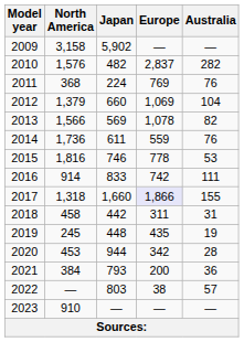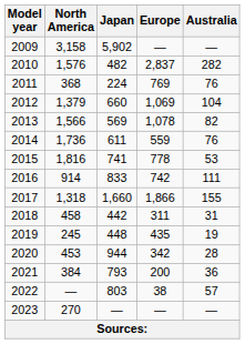 <table class="wikitable" style="text-align:center;">
 <tr>
 <th>Model<br>year</th>
 <th>North<br>America</th>
 <th>Japan</th>
 <th>Europe</th>
 <th>Australia</th>
 </tr>
 <tr>
 <td>2009</td>
 <td>3,158</td>
 <td>5,902</td>
 <td>—</td>
 <td>—</td>
 </tr>
 <tr>
 <td>2010</td>
 <td>1,576</td>
 <td>482</td>
 <td>2,837</td>
 <td>282</td>
 </tr>
 <tr>
 <td>2011</td>
 <td>368</td>
 <td>224</td>
 <td>769</td>
 <td>76</td>
 </tr>
 <tr>
 <td>2012</td>
 <td>1,379</td>
 <td>660</td>
 <td>1,069</td>
 <td>104</td>
 </tr>
 <tr>
 <td>2013</td>
 <td>1,566</td>
 <td>569</td>
 <td>1,078</td>
 <td>82</td>
 </tr>
 <tr>
 <td>2014</td>
 <td>1,736</td>
 <td>611</td>
 <td>559</td>
 <td>76</td>
 </tr>
 <tr>
 <td>2015</td>
 <td>1,816</td>
-<td>746</td>
+<td>741</td>
 <td>778</td>
 <td>53</td>
 </tr>
 <tr>
 <td>2016</td>
 <td>914</td>
 <td>833</td>
 <td>742</td>
 <td>111</td>
 </tr>
 <tr>
 <td>2017</td>
 <td>1,318</td>
 <td>1,660</td>
-<td style="background: lavender;">1,866</td>
+<td>1,866</td>
 <td>155</td>
 </tr>
 <tr>
 <td>2018</td>
 <td>458</td>
 <td>442</td>
 <td>311</td>
 <td>31</td>
 </tr>
 <tr>
 <td>2019</td>
 <td>245</td>
 <td>448</td>
 <td>435</td>
 <td>19</td>
 </tr>
 <tr>
 <td>2020</td>
 <td>453</td>
 <td>944</td>
 <td>342</td>
 <td>28</td>
 </tr>
 <tr>
 <td>2021</td>
 <td>384</td>
 <td>793</td>
 <td>200</td>
 <td>36</td>
 </tr>
 <tr>
 <td>2022</td>
 <td>—</td>
 <td>803</td>
 <td>38</td>
 <td>57</td>
 </tr>
 <tr>
 <td>2023</td>
-<td>910</td>
+<td>270</td>
 <td>—</td>
 <td>—</td>
 <td>—</td>
 </tr>
 <tr>
 <th colspan="5">Sources:</th>
 </tr>
 </table>
